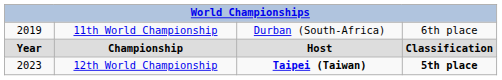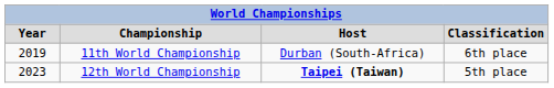 <table class="wikitable" style=font-size:90%>
 <tr align=center style="background:#B0C4DE;">
 <td colspan=4><strong><a href='#'>World Championships</a></strong></td>
-</tr>
-<tr align=center>
-<td>2019</td>
-<td><a href='#'>11th World Championship</a></td>
-<td><a href='#'>Durban</a> (South-Africa)</td>
-<td align="center">6th place</td>
 </tr>
 <tr align=center bgcolor="#dddddd">
 <td width=50><strong>Year</strong></td>
 <td width=200><strong>Championship</strong></td>
 <td width=180><strong>Host</strong></td>
 <td width=100><strong>Classification</strong></td>
 </tr>
 <tr align=center>
+<td>2019</td>
+<td><a href='#'>11th World Championship</a></td>
+<td><a href='#'>Durban</a> (South-Africa)</td>
+<td align="center">6th place</td>
+</tr>
+<tr align=center>
 <td>2023</td>
 <td><a href='#'>12th World Championship</a></td>
 <td><strong><a href='#'>Taipei</a> (Taiwan)</strong></td>
-<td align="center"><strong>5th place</strong></td>
+<td align="center">5th place</td>
 </tr>
 </table>
